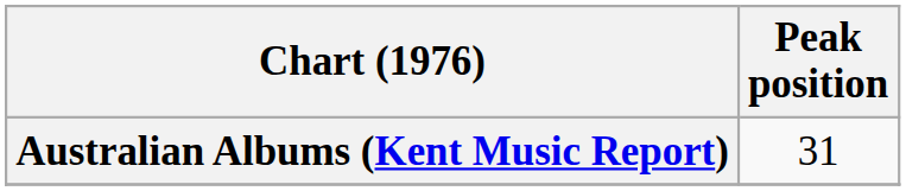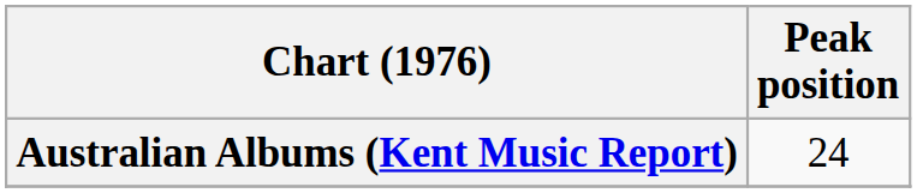 <table class="wikitable sortable plainrowheaders">
 <tr>
 <th>Chart (1976)</th>
 <th>Peak<br>position</th>
 </tr>
 <tr>
 <th scope="row">Australian Albums (<a href='#'>Kent Music Report</a>)</th>
-<td align="center">31</td>
+<td align="center">24</td>
 </tr>
 <tr>
 </tr>
 <tr>
 </tr>
 <tr>
 </tr>
 <tr>
 </tr>
 </table>
